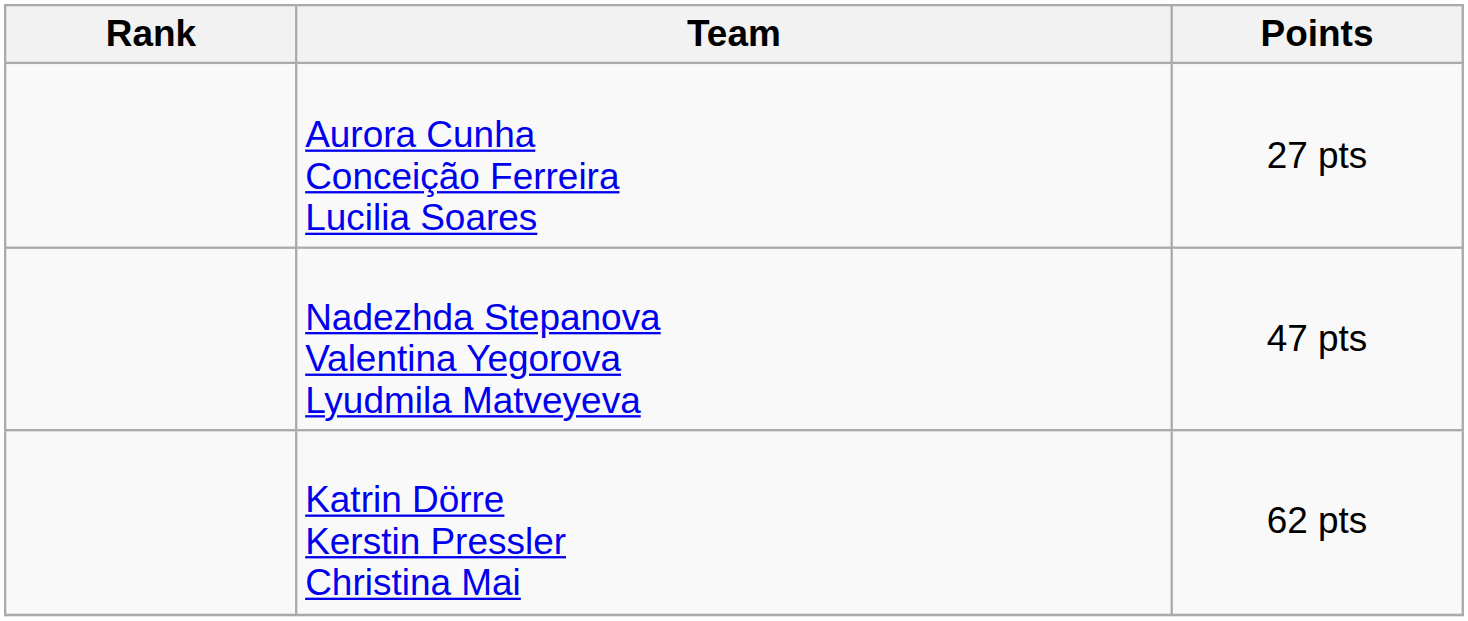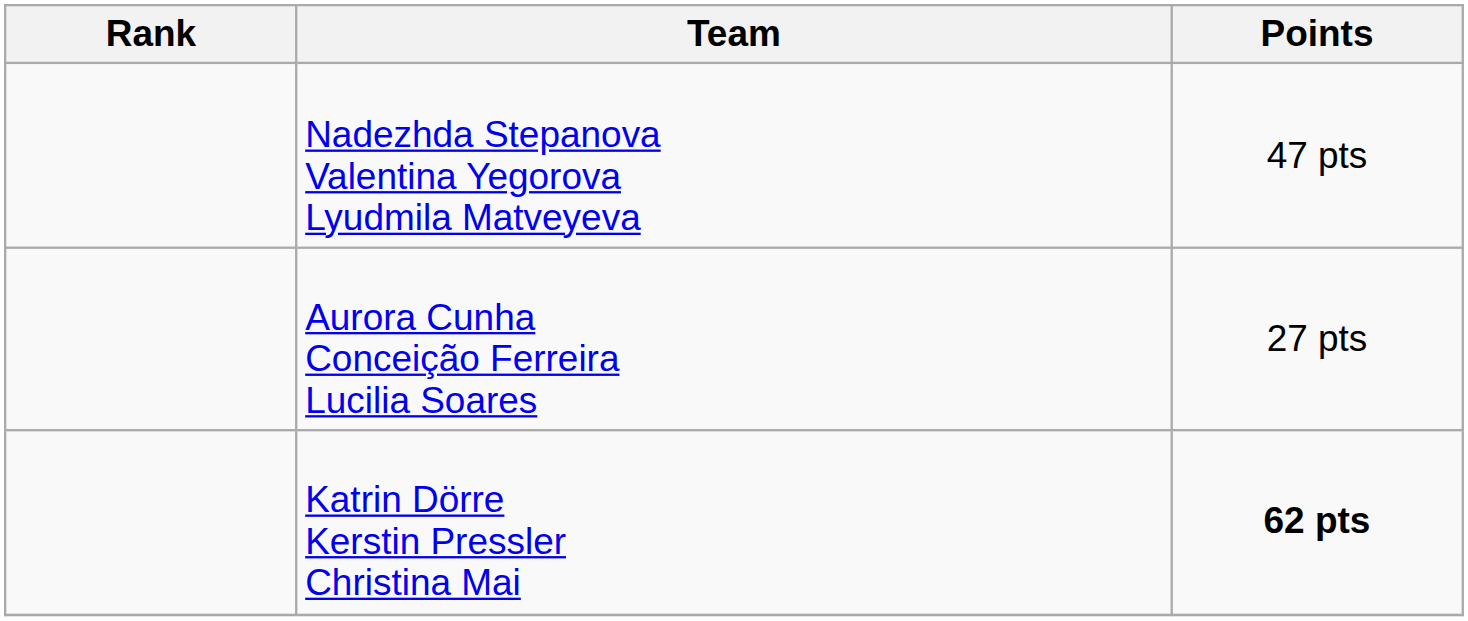 <table class="wikitable" style="text-align:center;" width="50%">
 <tr>
 <th width=10%>Rank</th>
 <th width=30%>Team</th>
 <th width=10%>Points</th>
 </tr>
 <tr>
 <td></td>
+<td align=left><br><a href='#'>Nadezhda Stepanova</a><br><a href='#'>Valentina Yegorova</a><br><a href='#'>Lyudmila Matveyeva</a></td>
+<td>47 pts</td>
+</tr>
+<tr>
+<td></td>
 <td align=left><br><a href='#'>Aurora Cunha</a><br><a href='#'>Conceição Ferreira</a><br><a href='#'>Lucilia Soares</a></td>
 <td>27 pts</td>
 </tr>
 <tr>
 <td></td>
-<td align=left><br><a href='#'>Nadezhda Stepanova</a><br><a href='#'>Valentina Yegorova</a><br><a href='#'>Lyudmila Matveyeva</a></td>
-<td>47 pts</td>
-</tr>
-<tr>
-<td></td>
 <td align=left><br><a href='#'>Katrin Dörre</a><br><a href='#'>Kerstin Pressler</a><br><a href='#'>Christina Mai</a></td>
-<td>62 pts</td>
+<td><strong>62 pts</strong></td>
 </tr>
 <tr>
 </tr>
 </table>
